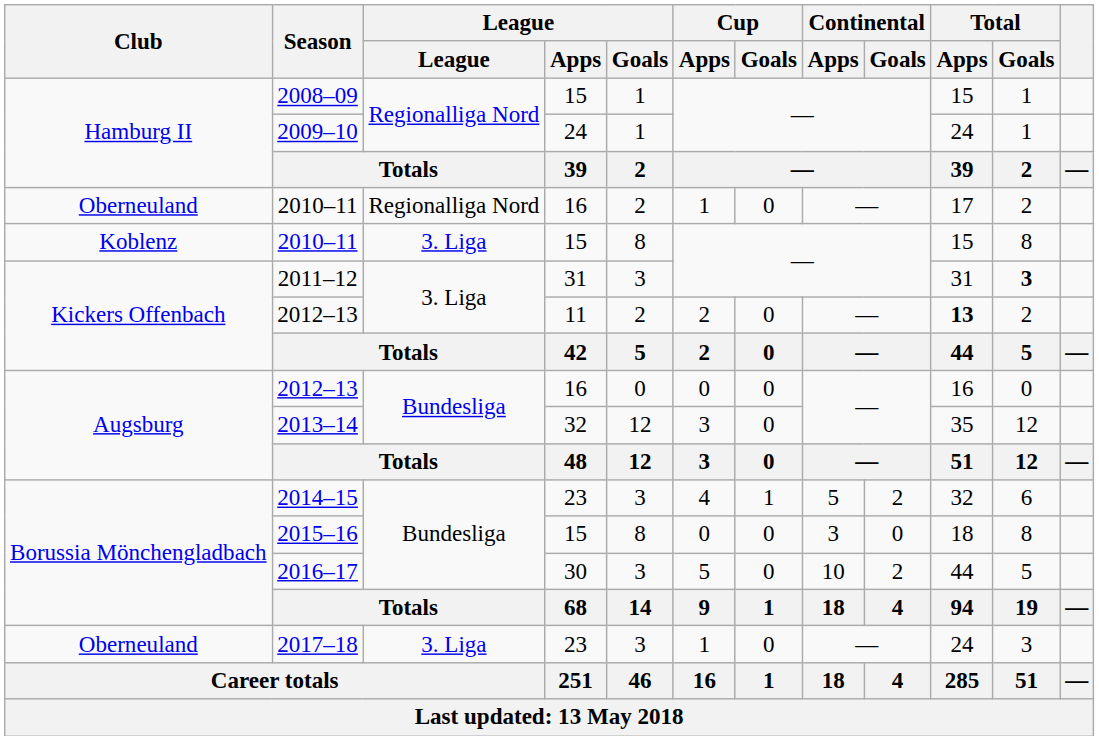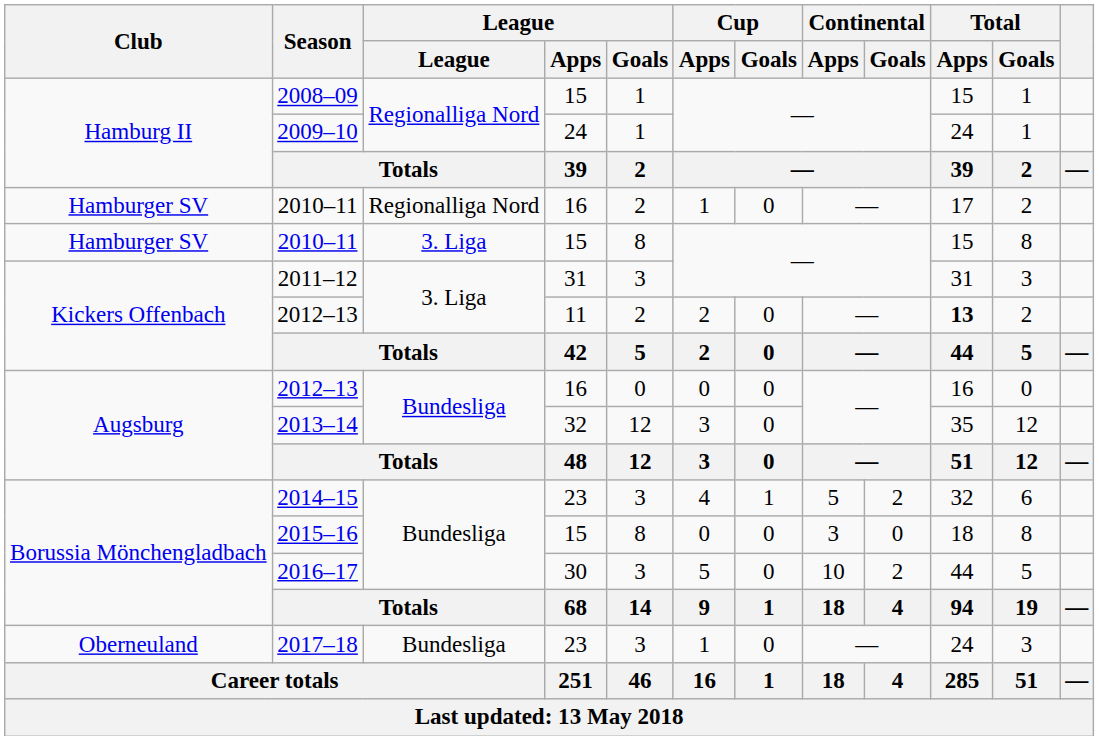 <table class="wikitable" Style="text-align: center">
 <tr>
 <th rowspan="2">Club</th>
 <th rowspan="2">Season</th>
 <th colspan="3">League</th>
 <th colspan="2">Cup</th>
 <th colspan="2">Continental</th>
 <th colspan="2">Total</th>
 <th rowspan="2"></th>
 </tr>
 <tr>
 <th>League</th>
 <th>Apps</th>
 <th>Goals</th>
 <th>Apps</th>
 <th>Goals</th>
 <th>Apps</th>
 <th>Goals</th>
 <th>Apps</th>
 <th>Goals</th>
 </tr>
 <tr>
 <td rowspan="3"><a href='#'>Hamburg II</a></td>
 <td><a href='#'>2008–09</a></td>
 <td rowspan="2"><a href='#'>Regionalliga Nord</a></td>
 <td>15</td>
 <td>1</td>
 <td rowspan="2" colspan="4">—</td>
 <td>15</td>
 <td>1</td>
 <td></td>
 </tr>
 <tr>
 <td><a href='#'>2009–10</a></td>
 <td>24</td>
 <td>1</td>
 <td>24</td>
 <td>1</td>
 <td></td>
 </tr>
 <tr>
 <th colspan="2">Totals</th>
 <th>39</th>
 <th>2</th>
 <th colspan="4">—</th>
 <th>39</th>
 <th>2</th>
 <th>—</th>
 </tr>
 <tr>
-<td><a href='#'>Oberneuland</a></td>
+<td><a href='#'>Hamburger SV</a></td>
 <td>2010–11</td>
 <td>Regionalliga Nord</td>
 <td>16</td>
 <td>2</td>
 <td>1</td>
 <td>0</td>
 <td colspan="2">—</td>
 <td>17</td>
 <td>2</td>
 <td></td>
 </tr>
 <tr>
-<td><a href='#'>Koblenz</a></td>
+<td><a href='#'>Hamburger SV</a></td>
 <td><a href='#'>2010–11</a></td>
 <td><a href='#'>3. Liga</a></td>
 <td>15</td>
 <td>8</td>
 <td rowspan="2" colspan="4">—</td>
 <td>15</td>
 <td>8</td>
 <td></td>
 </tr>
 <tr>
 <td rowspan="3"><a href='#'>Kickers Offenbach</a></td>
 <td>2011–12</td>
 <td rowspan="2">3. Liga</td>
 <td>31</td>
 <td>3</td>
 <td>31</td>
-<td><strong>3</strong></td>
+<td>3</td>
 <td></td>
 </tr>
 <tr>
 <td>2012–13</td>
 <td>11</td>
 <td>2</td>
 <td>2</td>
 <td>0</td>
 <td colspan="2">—</td>
 <td><strong>13</strong></td>
 <td>2</td>
 <td></td>
 </tr>
 <tr>
 <th colspan="2">Totals</th>
 <th>42</th>
 <th>5</th>
 <th>2</th>
 <th>0</th>
 <th colspan="2">—</th>
 <th>44</th>
 <th>5</th>
 <th>—</th>
 </tr>
 <tr>
 <td rowspan="3"><a href='#'>Augsburg</a></td>
 <td><a href='#'>2012–13</a></td>
 <td rowspan="2"><a href='#'>Bundesliga</a></td>
 <td>16</td>
 <td>0</td>
 <td>0</td>
 <td>0</td>
 <td rowspan="2" colspan="2">—</td>
 <td>16</td>
 <td>0</td>
 <td></td>
 </tr>
 <tr>
 <td><a href='#'>2013–14</a></td>
 <td>32</td>
 <td>12</td>
 <td>3</td>
 <td>0</td>
 <td>35</td>
 <td>12</td>
 <td></td>
 </tr>
 <tr>
 <th colspan="2">Totals</th>
 <th>48</th>
 <th>12</th>
 <th>3</th>
 <th>0</th>
 <th colspan="2">—</th>
 <th>51</th>
 <th>12</th>
 <th>—</th>
 </tr>
 <tr>
 <td rowspan="4"><a href='#'>Borussia Mönchengladbach</a></td>
 <td><a href='#'>2014–15</a></td>
 <td rowspan="3">Bundesliga</td>
 <td>23</td>
 <td>3</td>
 <td>4</td>
 <td>1</td>
 <td>5</td>
 <td>2</td>
 <td>32</td>
 <td>6</td>
 <td></td>
 </tr>
 <tr>
 <td><a href='#'>2015–16</a></td>
 <td>15</td>
 <td>8</td>
 <td>0</td>
 <td>0</td>
 <td>3</td>
 <td>0</td>
 <td>18</td>
 <td>8</td>
 <td></td>
 </tr>
 <tr>
 <td><a href='#'>2016–17</a></td>
 <td>30</td>
 <td>3</td>
 <td>5</td>
 <td>0</td>
 <td>10</td>
 <td>2</td>
 <td>44</td>
 <td>5</td>
 <td></td>
 </tr>
 <tr>
 <th colspan="2">Totals</th>
 <th>68</th>
 <th>14</th>
 <th>9</th>
 <th>1</th>
 <th>18</th>
 <th>4</th>
 <th>94</th>
 <th>19</th>
 <th>—</th>
 </tr>
 <tr>
 <td><a href='#'>Oberneuland</a></td>
 <td><a href='#'>2017–18</a></td>
-<td><a href='#'>3. Liga</a></td>
+<td>Bundesliga</td>
 <td>23</td>
 <td>3</td>
 <td>1</td>
 <td>0</td>
 <td colspan="2">—</td>
 <td>24</td>
 <td>3</td>
 <td></td>
 </tr>
 <tr>
 <th colspan="3">Career totals</th>
 <th>251</th>
 <th>46</th>
 <th>16</th>
 <th>1</th>
 <th>18</th>
 <th>4</th>
 <th>285</th>
 <th>51</th>
 <th>—</th>
 </tr>
 <tr>
 <th colspan="12">Last updated: 13 May 2018</th>
 </tr>
 </table>
